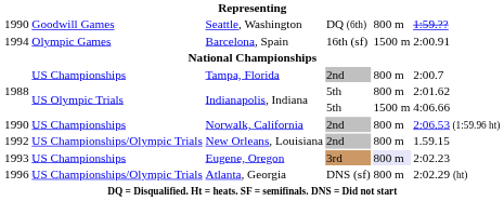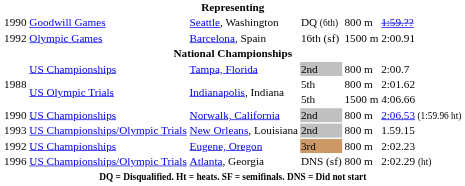 <table>
 <tr>
 <th colspan=6>Representing </th>
 </tr>
 <tr>
 <td>1990</td>
 <td><a href='#'>Goodwill Games</a></td>
 <td><a href='#'>Seattle</a>, Washington</td>
 <td>DQ <small>(6th)</small></td>
 <td>800 m</td>
 <td><a href='#'><s>1:59.??</s></a></td>
 </tr>
 <tr>
-<td>1994</td>
+<td>1992</td>
 <td><a href='#'>Olympic Games</a></td>
 <td><a href='#'>Barcelona</a>, Spain</td>
 <td>16th (sf)</td>
 <td>1500 m</td>
 <td>2:00.91</td>
 </tr>
 <tr>
 <th colspan=6><strong>National Championships</strong></th>
 </tr>
 <tr>
 <td rowspan=3>1988</td>
 <td><a href='#'>US Championships</a></td>
 <td><a href='#'>Tampa, Florida</a></td>
 <td bgcolor=silver>2nd</td>
 <td>800 m</td>
 <td>2:00.7</td>
 </tr>
 <tr>
 <td rowspan=2><a href='#'>US Olympic Trials</a></td>
 <td rowspan=2><a href='#'>Indianapolis</a>, Indiana</td>
 <td>5th</td>
 <td>800 m</td>
 <td>2:01.62</td>
 </tr>
 <tr>
 <td>5th</td>
 <td>1500 m</td>
 <td>4:06.66</td>
 </tr>
 <tr>
 <td>1990</td>
 <td><a href='#'>US Championships</a></td>
 <td><a href='#'>Norwalk, California</a></td>
 <td bgcolor=silver>2nd</td>
 <td>800 m</td>
 <td><a href='#'>2:06.53</a><small> (1:59.96 ht)</small></td>
 </tr>
 <tr>
-<td>1992</td>
+<td>1993</td>
 <td><a href='#'>US Championships/Olympic Trials</a></td>
 <td><a href='#'>New Orleans</a>, Louisiana</td>
 <td bgcolor=silver>2nd</td>
 <td>800 m</td>
 <td>1.59.15</td>
 </tr>
 <tr>
-<td>1993</td>
+<td>1992</td>
 <td><a href='#'>US Championships</a></td>
 <td><a href='#'>Eugene, Oregon</a></td>
 <td bgcolor=cc9966>3rd</td>
-<td style="background: lavender;">800 m</td>
+<td>800 m</td>
 <td>2:02.23</td>
 </tr>
 <tr>
 <td>1996</td>
 <td><a href='#'>US Championships/Olympic Trials</a></td>
 <td><a href='#'>Atlanta</a>, Georgia</td>
 <td>DNS (sf)</td>
 <td>800 m</td>
 <td>2:02.29 <small>(ht)</small></td>
 </tr>
 <tr>
 <th colspan=6><small><strong> DQ = Disqualified. Ht = heats. SF = semifinals.  DNS = Did not start</strong></small></th>
 </tr>
 </table>
